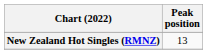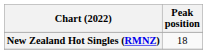 <table class="wikitable sortable plainrowheaders" style="text-align:center">
 <tr>
 <th scope="col">Chart (2022)</th>
 <th scope="col">Peak<br>position</th>
 </tr>
 <tr>
 </tr>
 <tr>
 </tr>
 <tr>
 <th scope="row">New Zealand Hot Singles (<a href='#'>RMNZ</a>)</th>
-<td>13</td>
+<td>18</td>
 </tr>
 <tr>
 </tr>
 <tr>
 </tr>
 <tr>
 </tr>
 <tr>
 </tr>
 <tr>
 </tr>
 </table>
